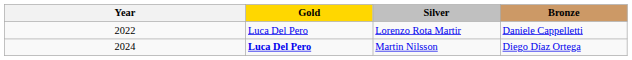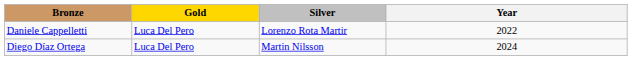 <table class="wikitable" style="width:98%; font-size:90%">
 <tr>
-<th>Year</th>
+<th style="width:170px; background:#cc9966">Bronze</th>
 <th style="width:170px; background:gold">Gold</th>
 <th style="width:170px; background:silver">Silver</th>
-<th style="width:170px; background:#cc9966">Bronze</th>
+<th>Year</th>
 </tr>
 <tr>
-<td align=center>2022</td>
+<td> <a href='#'>Daniele Cappelletti</a></td>
 <td> <a href='#'>Luca Del Pero</a></td>
 <td> <a href='#'>Lorenzo Rota Martir</a></td>
-<td> <a href='#'>Daniele Cappelletti</a></td>
+<td align=center>2022</td>
 </tr>
 <tr>
+<td> <a href='#'>Diego Díaz Ortega</a></td>
+<td> <a href='#'>Luca Del Pero</a></td>
+<td> <a href='#'>Martin Nilsson</a></td>
 <td align=center>2024</td>
-<td><strong> <a href='#'>Luca Del Pero</a></strong></td>
-<td> <a href='#'>Martin Nilsson</a></td>
-<td> <a href='#'>Diego Díaz Ortega</a></td>
 </tr>
 </table>
